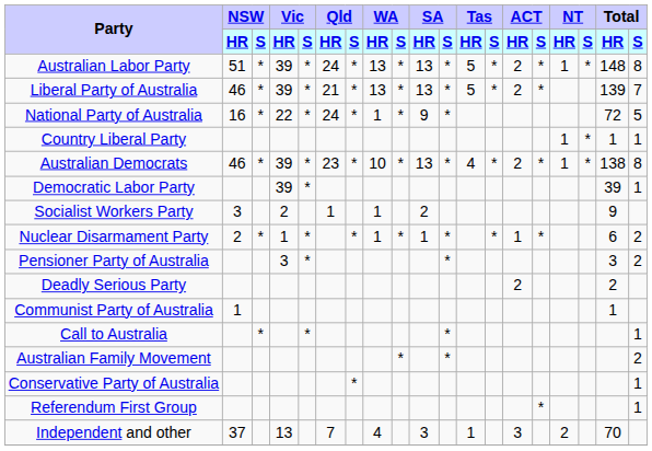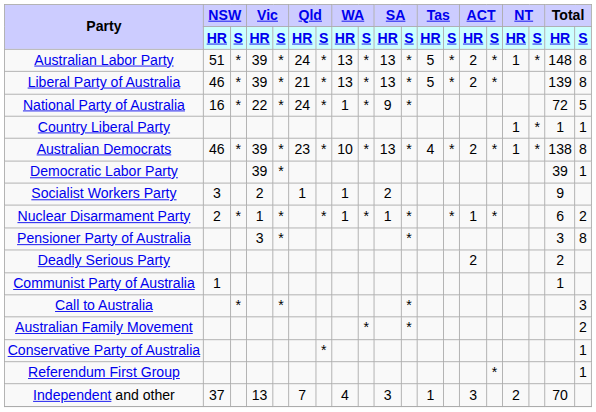 <table class="wikitable" style="text-align:center">
 <tr>
 <th rowspan="2" style="background:#ccf;">Party</th>
 <th colspan="2" style="background:#ccf;"><a href='#'>NSW</a></th>
 <th colspan="2" style="background:#ccf;"><a href='#'>Vic</a></th>
 <th colspan="2" style="background:#ccf;"><a href='#'>Qld</a></th>
 <th colspan="2" style="background:#ccf;"><a href='#'>WA</a></th>
 <th colspan="2" style="background:#ccf;"><a href='#'>SA</a></th>
 <th colspan="2" style="background:#ccf;"><a href='#'>Tas</a></th>
 <th colspan="2" style="background:#ccf;"><a href='#'>ACT</a></th>
 <th colspan="2" style="background:#ccf;"><a href='#'>NT</a></th>
 <th colspan="2" style="background:#ccf;">Total</th>
 </tr>
 <tr>
 <th style="background:#ccffff;"><a href='#'>HR</a></th>
 <th style="background:#ccffff;"><a href='#'>S</a></th>
 <th style="background:#ccffff;"><a href='#'>HR</a></th>
 <th style="background:#ccffff;"><a href='#'>S</a></th>
 <th style="background:#ccffff;"><a href='#'>HR</a></th>
 <th style="background:#ccffff;"><a href='#'>S</a></th>
 <th style="background:#ccffff;"><a href='#'>HR</a></th>
 <th style="background:#ccffff;"><a href='#'>S</a></th>
 <th style="background:#ccffff;"><a href='#'>HR</a></th>
 <th style="background:#ccffff;"><a href='#'>S</a></th>
 <th style="background:#ccffff;"><a href='#'>HR</a></th>
 <th style="background:#ccffff;"><a href='#'>S</a></th>
 <th style="background:#ccffff;"><a href='#'>HR</a></th>
 <th style="background:#ccffff;"><a href='#'>S</a></th>
 <th style="background:#ccffff;"><a href='#'>HR</a></th>
 <th style="background:#ccffff;"><a href='#'>S</a></th>
 <th style="background:#ccffff;"><a href='#'>HR</a></th>
 <th style="background:#ccffff;"><a href='#'>S</a></th>
 </tr>
 <tr>
 <td style="font-size:100%;"><a href='#'>Australian Labor Party</a></td>
 <td>51</td>
 <td>*</td>
 <td>39</td>
 <td>*</td>
 <td>24</td>
 <td>*</td>
 <td>13</td>
 <td>*</td>
 <td>13</td>
 <td>*</td>
 <td>5</td>
 <td>*</td>
 <td>2</td>
 <td>*</td>
 <td>1</td>
 <td>*</td>
 <td>148</td>
 <td>8</td>
 </tr>
 <tr>
 <td style="font-size:100%;"><a href='#'>Liberal Party of Australia</a></td>
 <td>46</td>
 <td>*</td>
 <td>39</td>
 <td>*</td>
 <td>21</td>
 <td>*</td>
 <td>13</td>
 <td>*</td>
 <td>13</td>
 <td>*</td>
 <td>5</td>
 <td>*</td>
 <td>2</td>
 <td>*</td>
 <td></td>
 <td></td>
 <td>139</td>
-<td>7</td>
+<td>8</td>
 </tr>
 <tr>
 <td style="font-size:100%;"><a href='#'>National Party of Australia</a></td>
 <td>16</td>
 <td>*</td>
 <td>22</td>
 <td>*</td>
 <td>24</td>
 <td>*</td>
 <td>1</td>
 <td>*</td>
 <td>9</td>
 <td>*</td>
 <td></td>
 <td></td>
 <td></td>
 <td></td>
 <td></td>
 <td></td>
 <td>72</td>
 <td>5</td>
 </tr>
 <tr>
 <td style="font-size:100%;"><a href='#'>Country Liberal Party</a></td>
 <td></td>
 <td></td>
 <td></td>
 <td></td>
 <td></td>
 <td></td>
 <td></td>
 <td></td>
 <td></td>
 <td></td>
 <td></td>
 <td></td>
 <td></td>
 <td></td>
 <td>1</td>
 <td>*</td>
 <td>1</td>
 <td>1</td>
 </tr>
 <tr>
 <td style="font-size:100%;"><a href='#'>Australian Democrats</a></td>
 <td>46</td>
 <td>*</td>
 <td>39</td>
 <td>*</td>
 <td>23</td>
 <td>*</td>
 <td>10</td>
 <td>*</td>
 <td>13</td>
 <td>*</td>
 <td>4</td>
 <td>*</td>
 <td>2</td>
 <td>*</td>
 <td>1</td>
 <td>*</td>
 <td>138</td>
 <td>8</td>
 </tr>
 <tr>
 <td style="font-size:100%;"><a href='#'>Democratic Labor Party</a></td>
 <td></td>
 <td></td>
 <td>39</td>
 <td>*</td>
 <td></td>
 <td></td>
 <td></td>
 <td></td>
 <td></td>
 <td></td>
 <td></td>
 <td></td>
 <td></td>
 <td></td>
 <td></td>
 <td></td>
 <td>39</td>
 <td>1</td>
 </tr>
 <tr>
 <td style="font-size:100%;"><a href='#'>Socialist Workers Party</a></td>
 <td>3</td>
 <td></td>
 <td>2</td>
 <td></td>
 <td>1</td>
 <td></td>
 <td>1</td>
 <td></td>
 <td>2</td>
 <td></td>
 <td></td>
 <td></td>
 <td></td>
 <td></td>
 <td></td>
 <td></td>
 <td>9</td>
 <td></td>
 </tr>
 <tr>
 <td style="font-size:100%;"><a href='#'>Nuclear Disarmament Party</a></td>
 <td>2</td>
 <td>*</td>
 <td>1</td>
 <td>*</td>
 <td></td>
 <td>*</td>
 <td>1</td>
 <td>*</td>
 <td>1</td>
 <td>*</td>
 <td></td>
 <td>*</td>
 <td>1</td>
 <td>*</td>
 <td></td>
 <td></td>
 <td>6</td>
 <td>2</td>
 </tr>
 <tr>
 <td style="font-size:100%;"><a href='#'>Pensioner Party of Australia</a></td>
 <td></td>
 <td></td>
 <td>3</td>
 <td>*</td>
 <td></td>
 <td></td>
 <td></td>
 <td></td>
 <td></td>
 <td>*</td>
 <td></td>
 <td></td>
 <td></td>
 <td></td>
 <td></td>
 <td></td>
 <td>3</td>
-<td>2</td>
+<td>8</td>
 </tr>
 <tr>
 <td style="font-size:100%;"><a href='#'>Deadly Serious Party</a></td>
 <td></td>
 <td></td>
 <td></td>
 <td></td>
 <td></td>
 <td></td>
 <td></td>
 <td></td>
 <td></td>
 <td></td>
 <td></td>
 <td></td>
 <td>2</td>
 <td></td>
 <td></td>
 <td></td>
 <td>2</td>
 <td></td>
 </tr>
 <tr>
 <td style="font-size:100%;"><a href='#'>Communist Party of Australia</a></td>
 <td>1</td>
 <td></td>
 <td></td>
 <td></td>
 <td></td>
 <td></td>
 <td></td>
 <td></td>
 <td></td>
 <td></td>
 <td></td>
 <td></td>
 <td></td>
 <td></td>
 <td></td>
 <td></td>
 <td>1</td>
 <td></td>
 </tr>
 <tr>
 <td style="font-size:100%;"><a href='#'>Call to Australia</a></td>
 <td></td>
 <td>*</td>
 <td></td>
 <td>*</td>
 <td></td>
 <td></td>
 <td></td>
 <td></td>
 <td></td>
 <td>*</td>
 <td></td>
 <td></td>
 <td></td>
 <td></td>
 <td></td>
 <td></td>
 <td></td>
-<td>1</td>
+<td>3</td>
 </tr>
 <tr>
 <td style="font-size:100%;"><a href='#'>Australian Family Movement</a></td>
 <td></td>
 <td></td>
 <td></td>
 <td></td>
 <td></td>
 <td></td>
 <td></td>
 <td>*</td>
 <td></td>
 <td>*</td>
 <td></td>
 <td></td>
 <td></td>
 <td></td>
 <td></td>
 <td></td>
 <td></td>
 <td>2</td>
 </tr>
 <tr>
 <td style="font-size:100%;"><a href='#'>Conservative Party of Australia</a></td>
 <td></td>
 <td></td>
 <td></td>
 <td></td>
 <td></td>
 <td>*</td>
 <td></td>
 <td></td>
 <td></td>
 <td></td>
 <td></td>
 <td></td>
 <td></td>
 <td></td>
 <td></td>
 <td></td>
 <td></td>
 <td>1</td>
 </tr>
 <tr>
 <td style="font-size:100%;"><a href='#'>Referendum First Group</a></td>
 <td></td>
 <td></td>
 <td></td>
 <td></td>
 <td></td>
 <td></td>
 <td></td>
 <td></td>
 <td></td>
 <td></td>
 <td></td>
 <td></td>
 <td></td>
 <td>*</td>
 <td></td>
 <td></td>
 <td></td>
 <td>1</td>
 </tr>
 <tr>
 <td style="font-size:100%;"><a href='#'>Independent</a> and other</td>
 <td>37</td>
 <td></td>
 <td>13</td>
 <td></td>
 <td>7</td>
 <td></td>
 <td>4</td>
 <td></td>
 <td>3</td>
 <td></td>
 <td>1</td>
 <td></td>
 <td>3</td>
 <td></td>
 <td>2</td>
 <td></td>
 <td>70</td>
 <td></td>
 </tr>
 <tr>
 </tr>
 </table>
